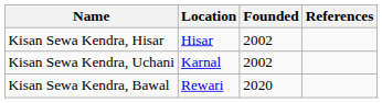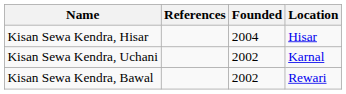 <table class="wikitable">
 <tr>
 <th>Name</th>
+<th>References</th>
+<th>Founded</th>
 <th>Location</th>
-<th>Founded</th>
-<th>References</th>
 </tr>
 <tr>
 <td>Kisan Sewa Kendra, Hisar</td>
+<td></td>
+<td>2004</td>
 <td><a href='#'>Hisar</a></td>
-<td>2002</td>
-<td></td>
 </tr>
 <tr>
 <td>Kisan Sewa Kendra, Uchani</td>
+<td></td>
+<td>2002</td>
 <td><a href='#'>Karnal</a></td>
-<td>2002</td>
-<td></td>
 </tr>
 <tr>
 <td>Kisan Sewa Kendra, Bawal</td>
+<td></td>
+<td>2002</td>
 <td><a href='#'>Rewari</a></td>
-<td>2020</td>
-<td></td>
 </tr>
 </table>
